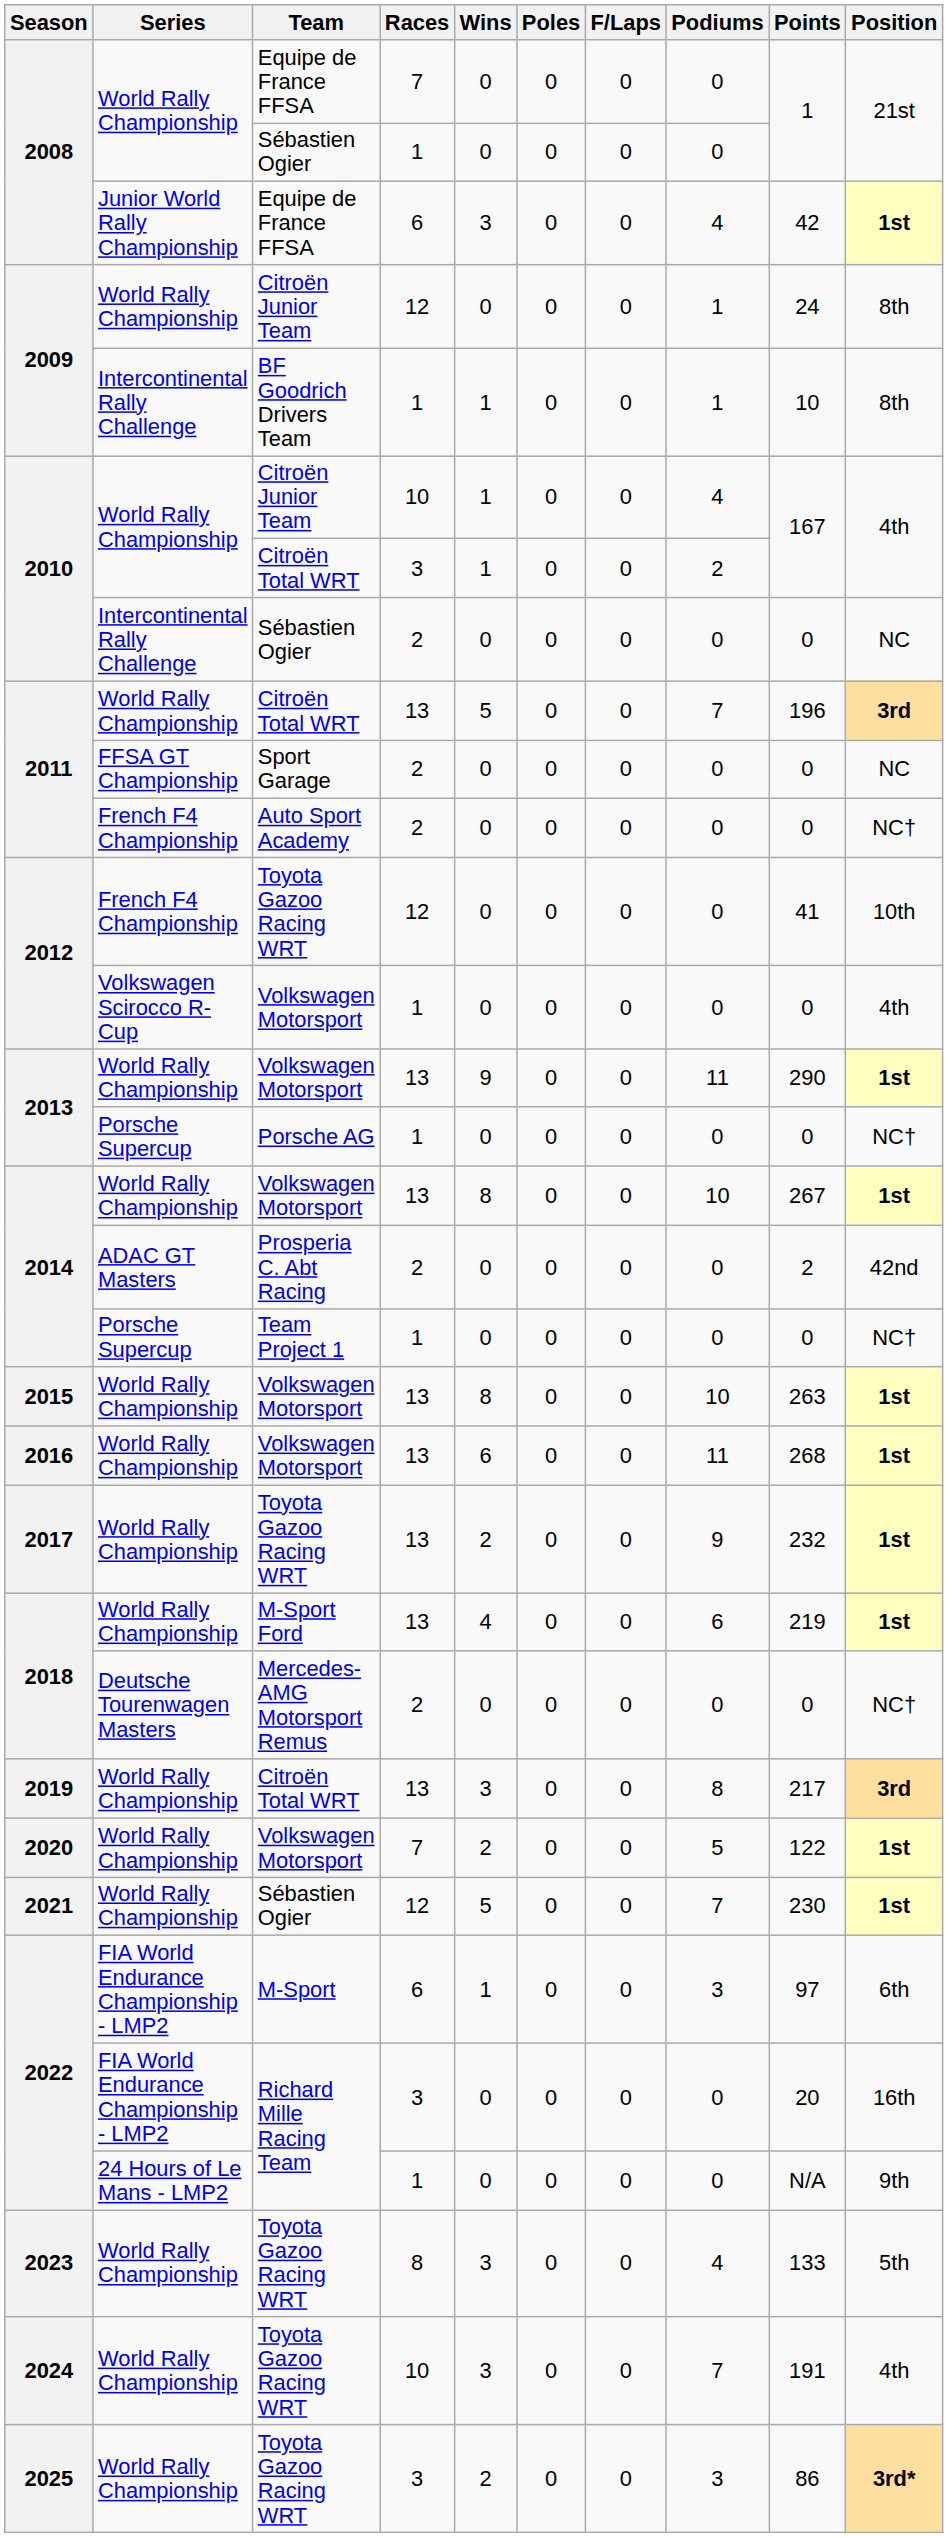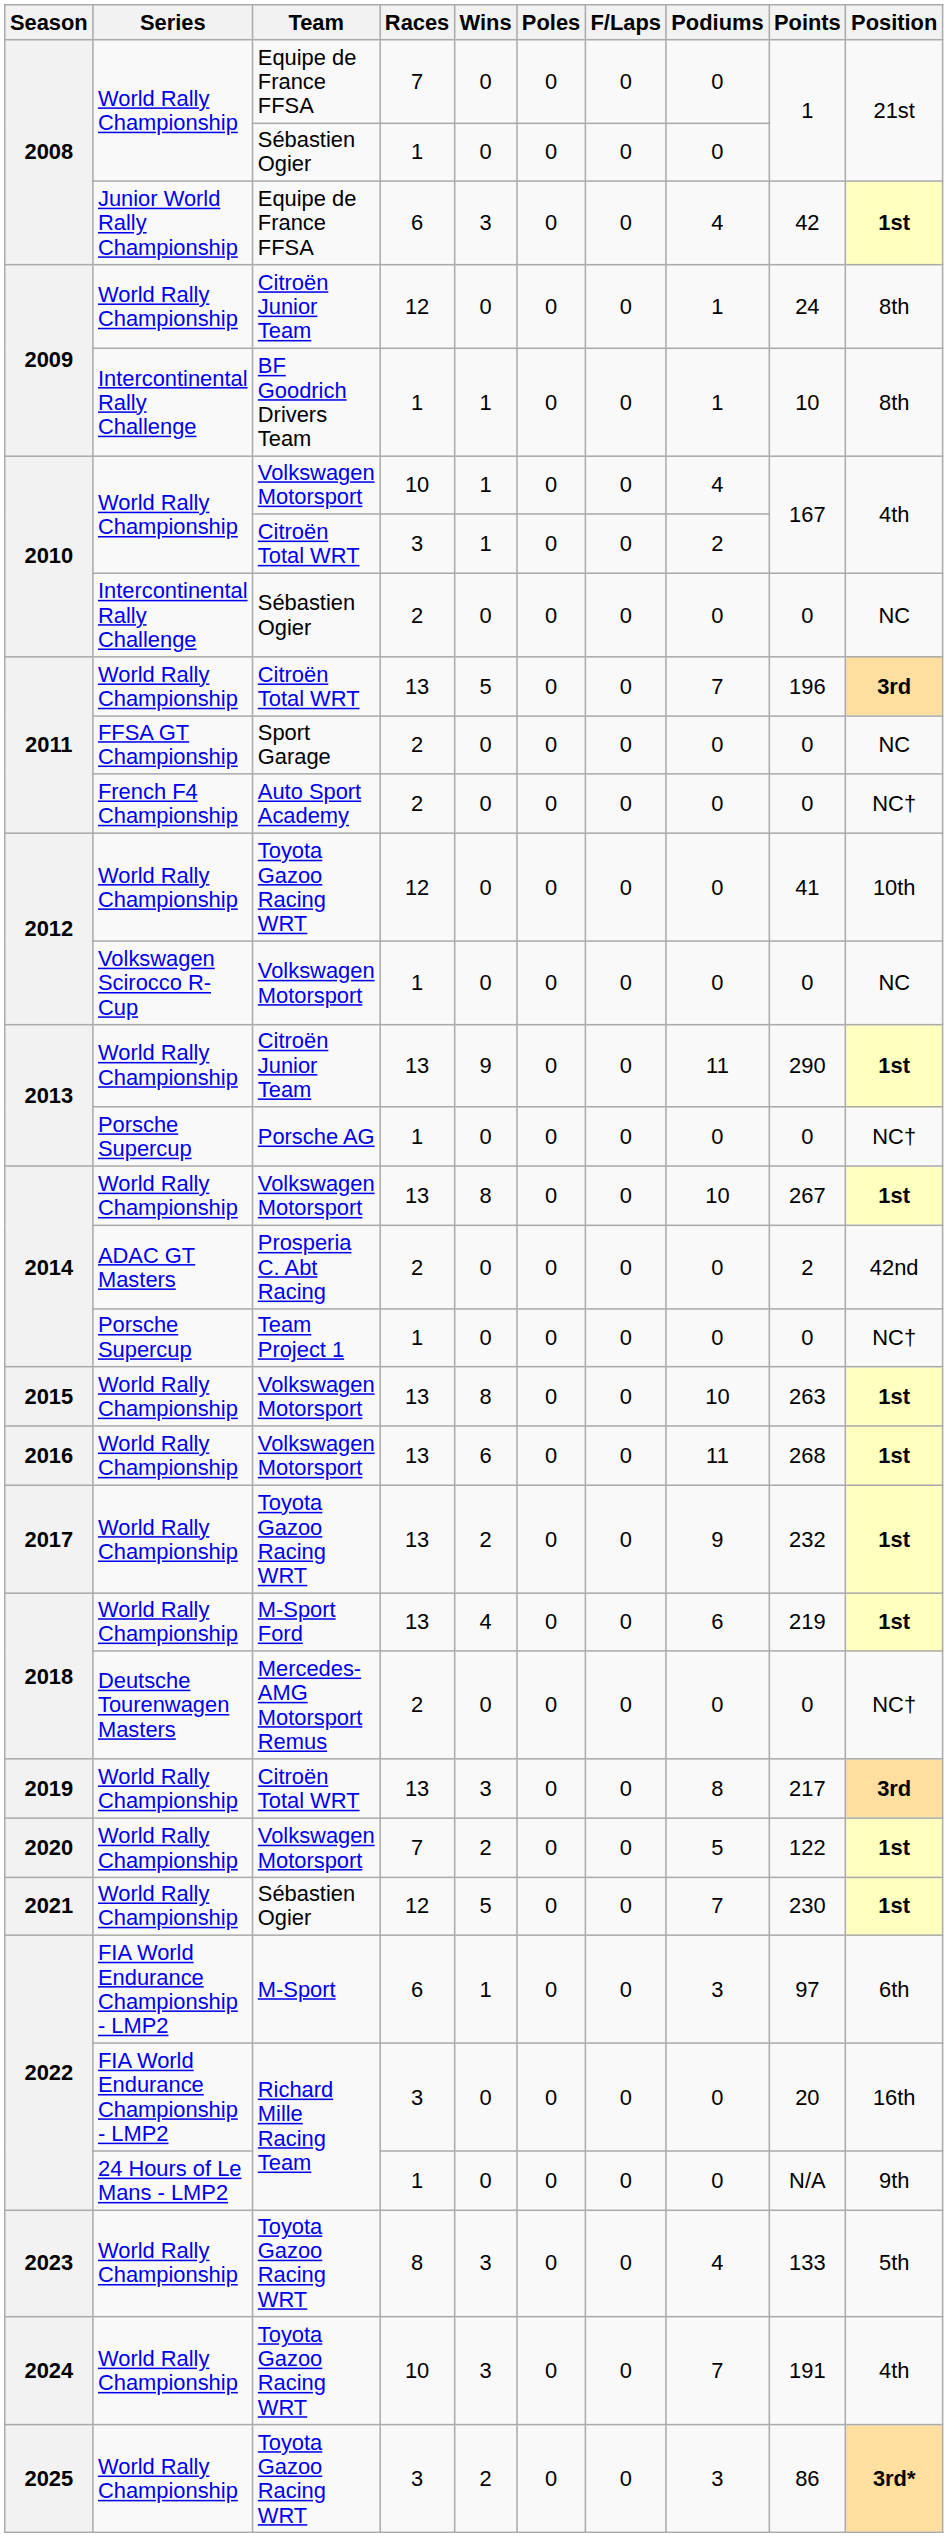 <table class="wikitable" style="font-size: 90%; text-align:center">
 <tr>
 <th>Season</th>
 <th>Series</th>
 <th>Team</th>
 <th>Races</th>
 <th>Wins</th>
 <th>Poles</th>
 <th>F/Laps</th>
 <th>Podiums</th>
 <th>Points</th>
 <th>Position</th>
 </tr>
 <tr>
 <th rowspan=3>2008</th>
 <td rowspan="2" style="text-align:left"><a href='#'>World Rally Championship</a></td>
 <td align=left>Equipe de France FFSA</td>
 <td>7</td>
 <td>0</td>
 <td>0</td>
 <td>0</td>
 <td>0</td>
 <td rowspan=2>1</td>
 <td rowspan=2>21st</td>
 </tr>
 <tr>
 <td align=left>Sébastien Ogier</td>
 <td>1</td>
 <td>0</td>
 <td>0</td>
 <td>0</td>
 <td>0</td>
 </tr>
 <tr>
 <td align=left><a href='#'>Junior World Rally Championship</a></td>
 <td align=left>Equipe de France FFSA</td>
 <td>6</td>
 <td>3</td>
 <td>0</td>
 <td>0</td>
 <td>4</td>
 <td>42</td>
 <td style="background:#FFFFBF;"><strong>1st</strong></td>
 </tr>
 <tr>
 <th rowspan=2>2009</th>
 <td align=left><a href='#'>World Rally Championship</a></td>
 <td align=left><a href='#'>Citroën Junior Team</a></td>
 <td>12</td>
 <td>0</td>
 <td>0</td>
 <td>0</td>
 <td>1</td>
 <td>24</td>
 <td>8th</td>
 </tr>
 <tr>
 <td align=left><a href='#'>Intercontinental Rally Challenge</a></td>
 <td align=left><a href='#'>BF Goodrich</a> Drivers Team</td>
 <td>1</td>
 <td>1</td>
 <td>0</td>
 <td>0</td>
 <td>1</td>
 <td>10</td>
 <td>8th</td>
 </tr>
 <tr>
 <th rowspan=3>2010</th>
 <td rowspan="2" style="text-align:left"><a href='#'>World Rally Championship</a></td>
-<td align=left><a href='#'>Citroën Junior Team</a></td>
+<td align=left><a href='#'>Volkswagen Motorsport</a></td>
 <td>10</td>
 <td>1</td>
 <td>0</td>
 <td>0</td>
 <td>4</td>
 <td rowspan=2>167</td>
 <td rowspan=2>4th</td>
 </tr>
 <tr>
 <td align=left><a href='#'>Citroën Total WRT</a></td>
 <td>3</td>
 <td>1</td>
 <td>0</td>
 <td>0</td>
 <td>2</td>
 </tr>
 <tr>
 <td align=left><a href='#'>Intercontinental Rally Challenge</a></td>
 <td align=left>Sébastien Ogier</td>
 <td>2</td>
 <td>0</td>
 <td>0</td>
 <td>0</td>
 <td>0</td>
 <td>0</td>
 <td>NC</td>
 </tr>
 <tr>
 <th rowspan="3">2011</th>
 <td align=left><a href='#'>World Rally Championship</a></td>
 <td align=left><a href='#'>Citroën Total WRT</a></td>
 <td>13</td>
 <td>5</td>
 <td>0</td>
 <td>0</td>
 <td>7</td>
 <td>196</td>
 <td style="background:#FFDF9F;"><strong>3rd</strong></td>
 </tr>
 <tr>
 <td align=left><a href='#'>FFSA GT Championship</a></td>
 <td align=left>Sport Garage</td>
 <td>2</td>
 <td>0</td>
 <td>0</td>
 <td>0</td>
 <td>0</td>
 <td>0</td>
 <td>NC</td>
 </tr>
 <tr>
 <td align=left><a href='#'>French F4 Championship</a></td>
 <td align=left><a href='#'>Auto Sport Academy</a></td>
 <td>2</td>
 <td>0</td>
 <td>0</td>
 <td>0</td>
 <td>0</td>
 <td>0</td>
 <td>NC†</td>
 </tr>
 <tr>
 <th rowspan=2>2012</th>
-<td align=left><a href='#'>French F4 Championship</a></td>
+<td align=left><a href='#'>World Rally Championship</a></td>
 <td align=left><a href='#'>Toyota Gazoo Racing WRT</a></td>
 <td>12</td>
 <td>0</td>
 <td>0</td>
 <td>0</td>
 <td>0</td>
 <td>41</td>
 <td>10th</td>
 </tr>
 <tr>
 <td align=left><a href='#'>Volkswagen Scirocco R-Cup</a></td>
 <td align=left><a href='#'>Volkswagen Motorsport</a></td>
 <td>1</td>
 <td>0</td>
 <td>0</td>
 <td>0</td>
 <td>0</td>
 <td>0</td>
-<td>4th</td>
+<td>NC</td>
 </tr>
 <tr>
 <th rowspan=2>2013</th>
 <td align=left><a href='#'>World Rally Championship</a></td>
-<td align=left><a href='#'>Volkswagen Motorsport</a></td>
+<td align=left><a href='#'>Citroën Junior Team</a></td>
 <td>13</td>
 <td>9</td>
 <td>0</td>
 <td>0</td>
 <td>11</td>
 <td>290</td>
 <td style="background:#FFFFBF;"><strong>1st</strong></td>
 </tr>
 <tr>
 <td align=left><a href='#'>Porsche Supercup</a></td>
 <td align=left><a href='#'>Porsche AG</a></td>
 <td>1</td>
 <td>0</td>
 <td>0</td>
 <td>0</td>
 <td>0</td>
 <td>0</td>
 <td>NC†</td>
 </tr>
 <tr>
 <th rowspan=3>2014</th>
 <td align=left><a href='#'>World Rally Championship</a></td>
 <td align=left><a href='#'>Volkswagen Motorsport</a></td>
 <td>13</td>
 <td>8</td>
 <td>0</td>
 <td>0</td>
 <td>10</td>
 <td>267</td>
 <td style="background:#FFFFBF;"><strong>1st</strong></td>
 </tr>
 <tr>
 <td align=left><a href='#'>ADAC GT Masters</a></td>
 <td align=left><a href='#'>Prosperia C. Abt Racing</a></td>
 <td>2</td>
 <td>0</td>
 <td>0</td>
 <td>0</td>
 <td>0</td>
 <td>2</td>
 <td>42nd</td>
 </tr>
 <tr>
 <td align=left><a href='#'>Porsche Supercup</a></td>
 <td align=left><a href='#'>Team Project 1</a></td>
 <td>1</td>
 <td>0</td>
 <td>0</td>
 <td>0</td>
 <td>0</td>
 <td>0</td>
 <td>NC†</td>
 </tr>
 <tr>
 <th>2015</th>
 <td align=left><a href='#'>World Rally Championship</a></td>
 <td align=left><a href='#'>Volkswagen Motorsport</a></td>
 <td>13</td>
 <td>8</td>
 <td>0</td>
 <td>0</td>
 <td>10</td>
 <td>263</td>
 <td style="background:#FFFFBF;"><strong>1st</strong></td>
 </tr>
 <tr>
 <th>2016</th>
 <td align=left><a href='#'>World Rally Championship</a></td>
 <td align=left><a href='#'>Volkswagen Motorsport</a></td>
 <td>13</td>
 <td>6</td>
 <td>0</td>
 <td>0</td>
 <td>11</td>
 <td>268</td>
 <td style="background:#FFFFBF;"><strong>1st</strong></td>
 </tr>
 <tr>
 <th>2017</th>
 <td align=left><a href='#'>World Rally Championship</a></td>
 <td align=left><a href='#'>Toyota Gazoo Racing WRT</a></td>
 <td>13</td>
 <td>2</td>
 <td>0</td>
 <td>0</td>
 <td>9</td>
 <td>232</td>
 <td style="background:#FFFFBF;"><strong>1st</strong></td>
 </tr>
 <tr>
 <th rowspan=2>2018</th>
 <td align=left><a href='#'>World Rally Championship</a></td>
 <td align=left><a href='#'>M-Sport Ford</a></td>
 <td>13</td>
 <td>4</td>
 <td>0</td>
 <td>0</td>
 <td>6</td>
 <td>219</td>
 <td style="background:#FFFFBF;"><strong>1st</strong></td>
 </tr>
 <tr>
 <td align=left><a href='#'>Deutsche Tourenwagen Masters</a></td>
 <td align=left><a href='#'>Mercedes-AMG Motorsport Remus</a></td>
 <td>2</td>
 <td>0</td>
 <td>0</td>
 <td>0</td>
 <td>0</td>
 <td>0</td>
 <td>NC†</td>
 </tr>
 <tr>
 <th>2019</th>
 <td align=left><a href='#'>World Rally Championship</a></td>
 <td align=left><a href='#'>Citroën Total WRT</a></td>
 <td>13</td>
 <td>3</td>
 <td>0</td>
 <td>0</td>
 <td>8</td>
 <td>217</td>
 <td style="background:#FFDF9F;"><strong>3rd</strong></td>
 </tr>
 <tr>
 <th>2020</th>
 <td align=left><a href='#'>World Rally Championship</a></td>
 <td align=left><a href='#'>Volkswagen Motorsport</a></td>
 <td>7</td>
 <td>2</td>
 <td>0</td>
 <td>0</td>
 <td>5</td>
 <td>122</td>
 <td style="background:#FFFFBF;"><strong>1st</strong></td>
 </tr>
 <tr>
 <th>2021</th>
 <td align=left><a href='#'>World Rally Championship</a></td>
 <td align=left>Sébastien Ogier</td>
 <td>12</td>
 <td>5</td>
 <td>0</td>
 <td>0</td>
 <td>7</td>
 <td>230</td>
 <td style="background:#FFFFBF;"><strong>1st</strong></td>
 </tr>
 <tr>
 <th rowspan="3">2022</th>
 <td align=left><a href='#'>FIA World Endurance Championship - LMP2</a></td>
 <td align=left><a href='#'>M-Sport</a></td>
 <td>6</td>
 <td>1</td>
 <td>0</td>
 <td>0</td>
 <td>3</td>
 <td>97</td>
 <td>6th</td>
 </tr>
 <tr>
 <td align=left><a href='#'>FIA World Endurance Championship - LMP2</a></td>
 <td rowspan="2" align="left"><a href='#'>Richard Mille Racing Team</a></td>
 <td>3</td>
 <td>0</td>
 <td>0</td>
 <td>0</td>
 <td>0</td>
 <td>20</td>
 <td>16th</td>
 </tr>
 <tr>
 <td align=left><a href='#'>24 Hours of Le Mans - LMP2</a></td>
 <td>1</td>
 <td>0</td>
 <td>0</td>
 <td>0</td>
 <td>0</td>
 <td>N/A</td>
 <td>9th</td>
 </tr>
 <tr>
 <th>2023</th>
 <td align=left><a href='#'>World Rally Championship</a></td>
 <td align=left><a href='#'>Toyota Gazoo Racing WRT</a></td>
 <td>8</td>
 <td>3</td>
 <td>0</td>
 <td>0</td>
 <td>4</td>
 <td>133</td>
 <td>5th</td>
 </tr>
 <tr>
 <th>2024</th>
 <td align=left><a href='#'>World Rally Championship</a></td>
 <td align=left><a href='#'>Toyota Gazoo Racing WRT</a></td>
 <td>10</td>
 <td>3</td>
 <td>0</td>
 <td>0</td>
 <td>7</td>
 <td>191</td>
 <td>4th</td>
 </tr>
 <tr>
 <th>2025</th>
 <td align=left><a href='#'>World Rally Championship</a></td>
 <td align=left><a href='#'>Toyota Gazoo Racing WRT</a></td>
 <td>3</td>
 <td>2</td>
 <td>0</td>
 <td>0</td>
 <td>3</td>
 <td>86</td>
 <td style="background:#FFDF9F;"><strong>3rd*</strong></td>
 </tr>
 <tr>
 </tr>
 </table>
